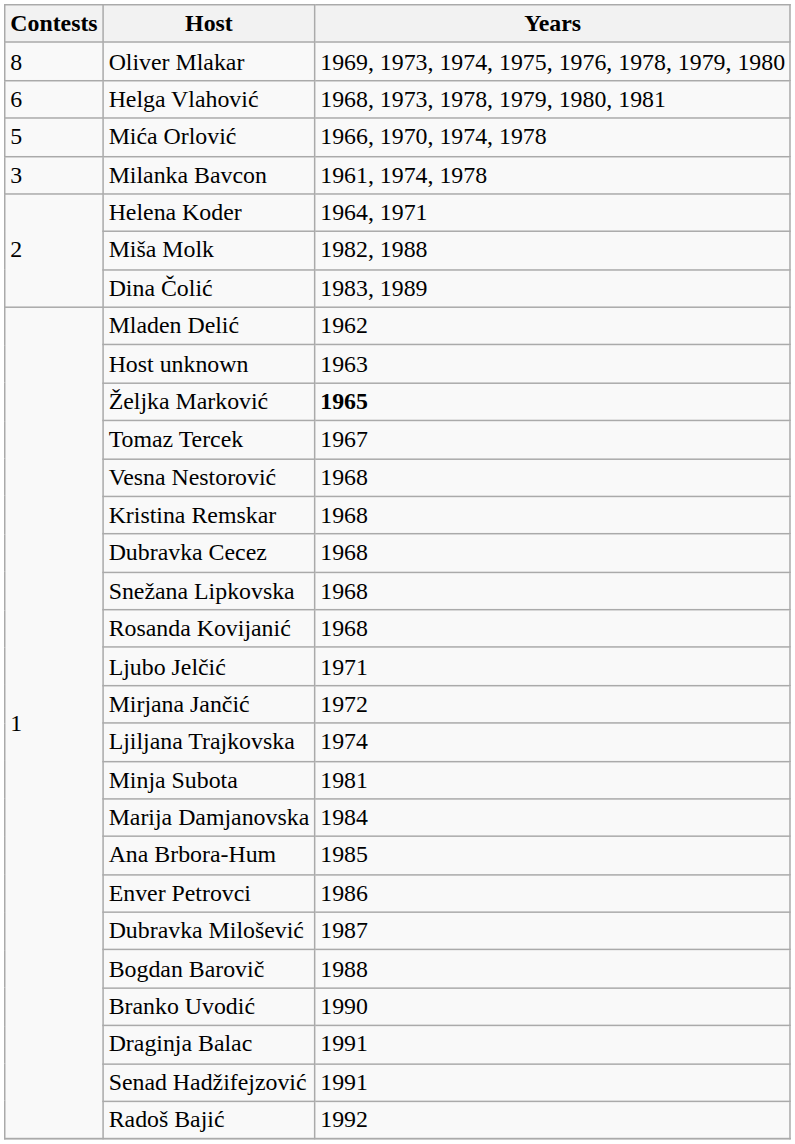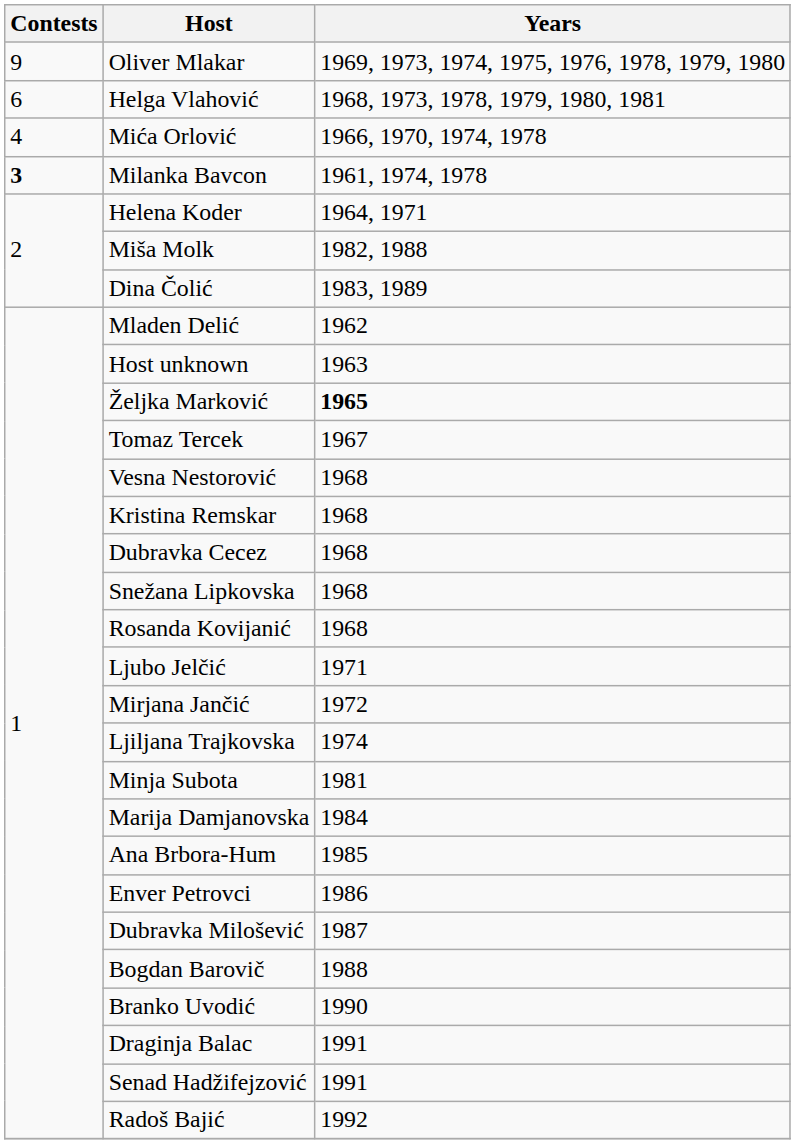 <table class="wikitable sortable">
 <tr>
 <th>Contests</th>
 <th>Host</th>
 <th>Years</th>
 </tr>
 <tr>
-<td>8</td>
+<td>9</td>
 <td>Oliver Mlakar</td>
 <td>1969, 1973, 1974, 1975, 1976, 1978, 1979, 1980</td>
 </tr>
 <tr>
 <td>6</td>
 <td>Helga Vlahović</td>
 <td>1968, 1973, 1978, 1979, 1980, 	1981</td>
 </tr>
 <tr>
-<td>5</td>
+<td>4</td>
 <td>Mića Orlović</td>
 <td>1966, 1970, 1974, 1978</td>
 </tr>
 <tr>
-<td>3</td>
+<td><strong>3</strong></td>
 <td>Milanka Bavcon</td>
 <td>1961, 1974, 1978</td>
 </tr>
 <tr>
 <td rowspan=3>2</td>
 <td>Helena Koder</td>
 <td>1964, 1971</td>
 </tr>
 <tr>
 <td>Miša Molk</td>
 <td>1982, 1988</td>
 </tr>
 <tr>
 <td>Dina Čolić</td>
 <td>1983, 1989</td>
 </tr>
 <tr>
 <td rowspan=22>1</td>
 <td>Mladen Delić</td>
 <td>1962</td>
 </tr>
 <tr>
 <td>Host unknown</td>
 <td>1963</td>
 </tr>
 <tr>
 <td>Željka Marković</td>
 <td><strong>1965</strong></td>
 </tr>
 <tr>
 <td>Tomaz Tercek</td>
 <td>1967</td>
 </tr>
 <tr>
 <td>Vesna Nestorović</td>
 <td>1968</td>
 </tr>
 <tr>
 <td>Kristina Remskar</td>
 <td>1968</td>
 </tr>
 <tr>
 <td>Dubravka Cecez</td>
 <td>1968</td>
 </tr>
 <tr>
 <td>Snežana Lipkovska</td>
 <td>1968</td>
 </tr>
 <tr>
 <td>Rosanda Kovijanić</td>
 <td>1968</td>
 </tr>
 <tr>
 <td>Ljubo Jelčić</td>
 <td>1971</td>
 </tr>
 <tr>
 <td>Mirjana Jančić</td>
 <td>1972</td>
 </tr>
 <tr>
 <td>Ljiljana Trajkovska</td>
 <td>1974</td>
 </tr>
 <tr>
 <td>Minja Subota</td>
 <td>1981</td>
 </tr>
 <tr>
 <td>Marija Damjanovska</td>
 <td>1984</td>
 </tr>
 <tr>
 <td>Ana Brbora-Hum</td>
 <td>1985</td>
 </tr>
 <tr>
 <td>Enver Petrovci</td>
 <td>1986</td>
 </tr>
 <tr>
 <td>Dubravka Milošević</td>
 <td>1987</td>
 </tr>
 <tr>
 <td>Bogdan Barovič</td>
 <td>1988</td>
 </tr>
 <tr>
 <td>Branko Uvodić</td>
 <td>1990</td>
 </tr>
 <tr>
 <td>Draginja Balac</td>
 <td>1991</td>
 </tr>
 <tr>
 <td>Senad Hadžifejzović</td>
 <td>1991</td>
 </tr>
 <tr>
 <td>Radoš Bajić</td>
 <td>1992</td>
 </tr>
 <tr>
 </tr>
 </table>
